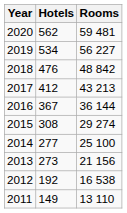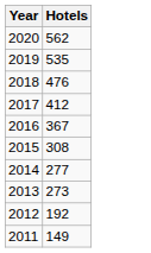 <table class="wikitable">
 <tr>
 <th>Year</th>
 <th>Hotels</th>
-<th>Rooms</th>
 </tr>
 <tr>
 <td>2020</td>
 <td>562</td>
-<td>59 481</td>
 </tr>
 <tr>
 <td>2019</td>
-<td>534</td>
-<td>56 227</td>
+<td>535</td>
 </tr>
 <tr>
 <td>2018</td>
 <td>476</td>
-<td>48 842</td>
 </tr>
 <tr>
 <td>2017</td>
 <td>412</td>
-<td>43 213</td>
 </tr>
 <tr>
 <td>2016</td>
 <td>367</td>
-<td>36 144</td>
 </tr>
 <tr>
 <td>2015</td>
 <td>308</td>
-<td>29 274</td>
 </tr>
 <tr>
 <td>2014</td>
 <td>277</td>
-<td>25 100</td>
 </tr>
 <tr>
 <td>2013</td>
 <td>273</td>
-<td>21 156</td>
 </tr>
 <tr>
 <td>2012</td>
 <td>192</td>
-<td>16 538</td>
 </tr>
 <tr>
 <td>2011</td>
 <td>149</td>
-<td>13 110</td>
 </tr>
 </table>
